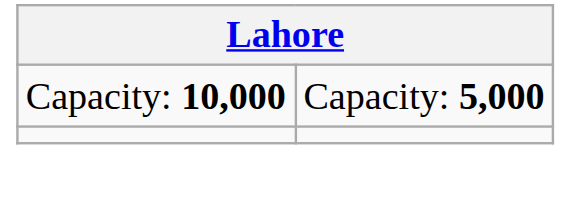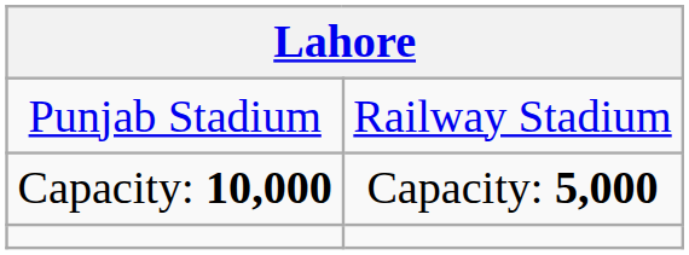 <table class="wikitable" style="margin:1em auto; text-align:center">
 <tr>
 <th colspan=2> <a href='#'>Lahore</a></th>
+</tr>
+<tr>
+<td><a href='#'>Punjab Stadium</a></td>
+<td><a href='#'>Railway Stadium</a></td>
 </tr>
 <tr>
 <td>Capacity: <strong>10,000</strong></td>
 <td>Capacity: <strong>5,000</strong></td>
 </tr>
 <tr>
 <td></td>
 <td></td>
 </tr>
 </table>
